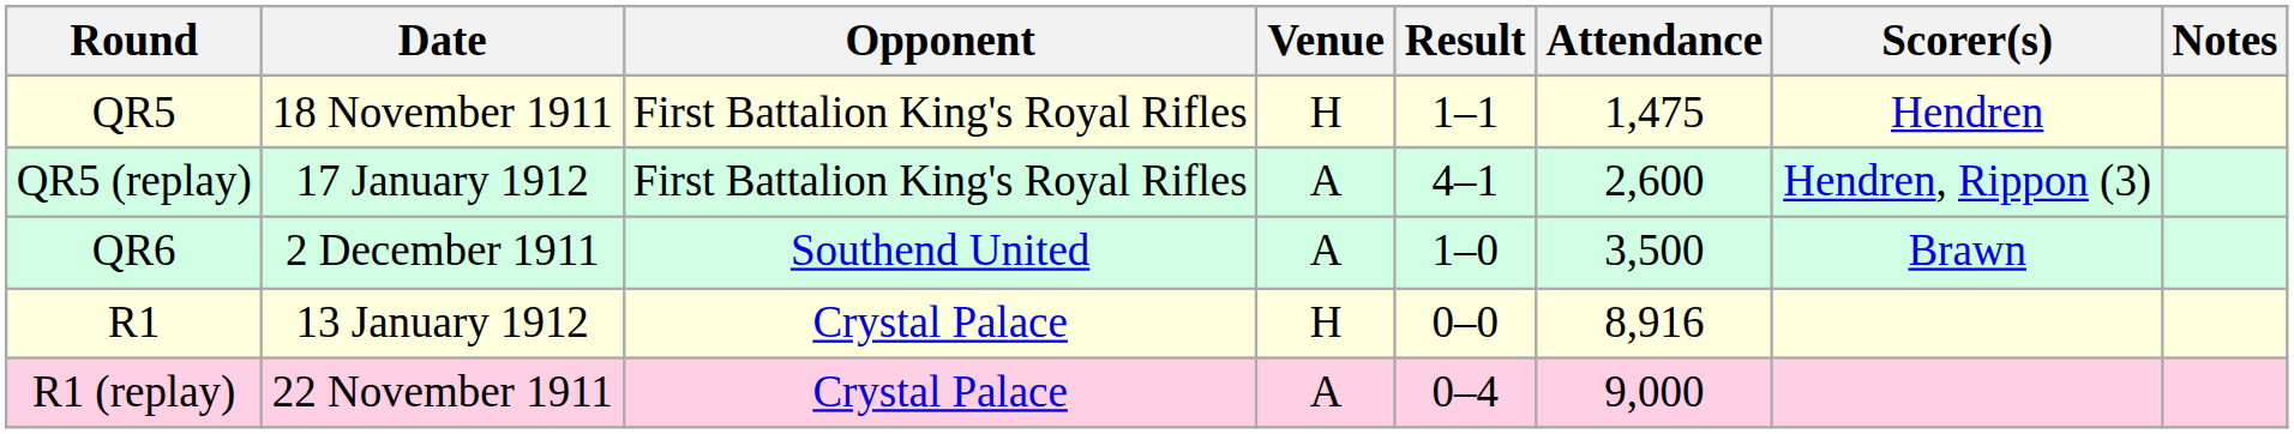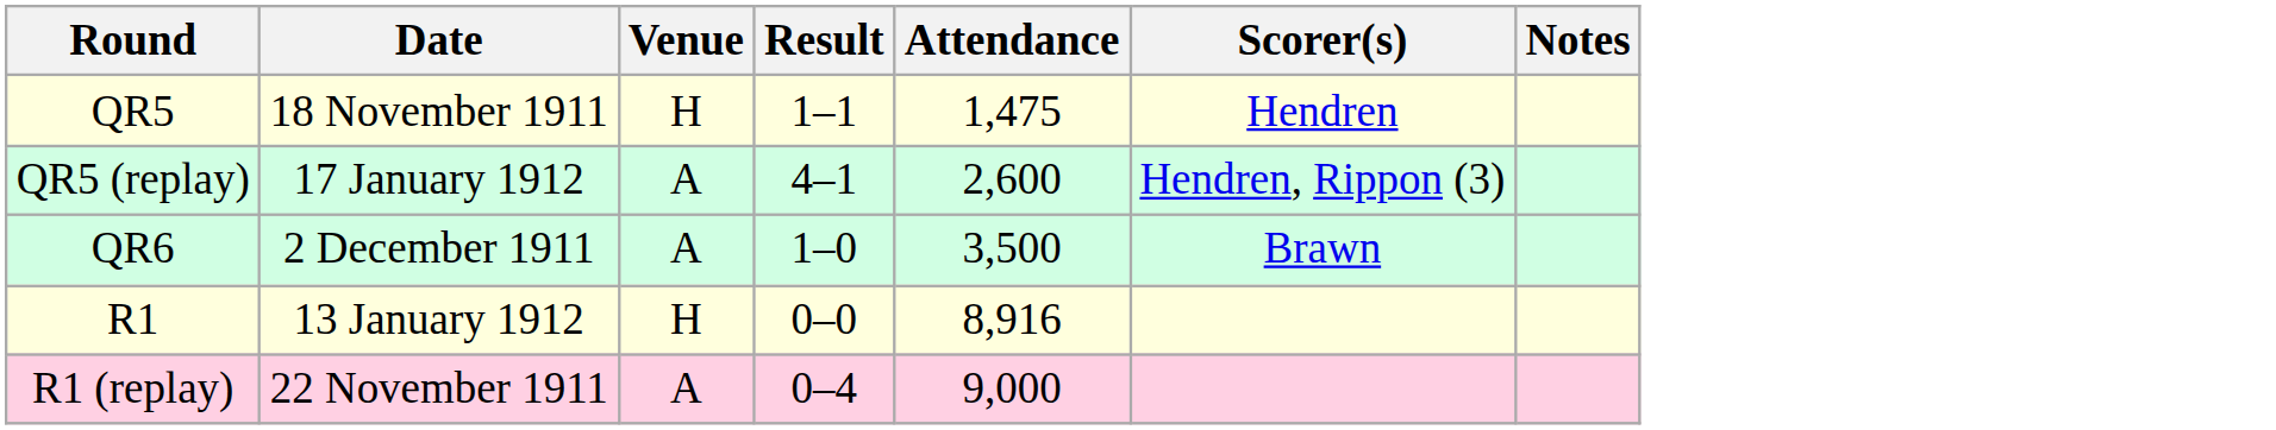 <table style="text-align:center;" class="wikitable sortable">
 <tr>
 <th>Round</th>
 <th>Date</th>
-<th>Opponent</th>
 <th>Venue</th>
 <th>Result</th>
 <th>Attendance</th>
 <th>Scorer(s)</th>
 <th>Notes</th>
 </tr>
 <tr style="background:#ffd;">
 <td>QR5</td>
 <td>18 November 1911</td>
-<td>First Battalion King's Royal Rifles</td>
 <td>H</td>
 <td>1–1</td>
 <td>1,475</td>
 <td><a href='#'>Hendren</a></td>
 <td></td>
 </tr>
 <tr style="background:#d0ffe3;">
 <td>QR5 (replay)</td>
 <td>17 January 1912</td>
-<td>First Battalion King's Royal Rifles</td>
 <td>A</td>
 <td>4–1</td>
 <td>2,600</td>
 <td><a href='#'>Hendren</a>, <a href='#'>Rippon</a> (3)</td>
 <td></td>
 </tr>
 <tr style="background:#d0ffe3;">
 <td>QR6</td>
 <td>2 December 1911</td>
-<td><a href='#'>Southend United</a></td>
 <td>A</td>
 <td>1–0</td>
 <td>3,500</td>
 <td><a href='#'>Brawn</a></td>
 <td></td>
 </tr>
 <tr style="background:#ffd;">
 <td>R1</td>
 <td>13 January 1912</td>
-<td><a href='#'>Crystal Palace</a></td>
 <td>H</td>
 <td>0–0</td>
 <td>8,916</td>
 <td></td>
 <td></td>
 </tr>
 <tr style="background:#ffd0e3;">
 <td>R1 (replay)</td>
 <td>22 November 1911</td>
-<td><a href='#'>Crystal Palace</a></td>
 <td>A</td>
 <td>0–4</td>
 <td>9,000</td>
 <td></td>
 <td></td>
 </tr>
 </table>
